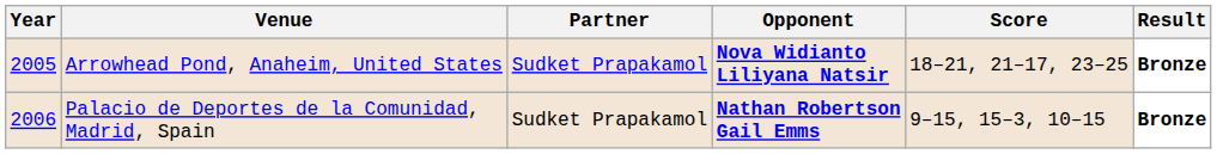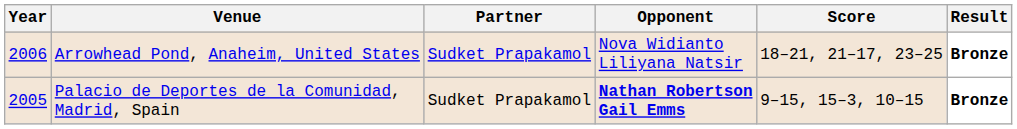 <table class="sortable wikitable" style="font-size: 90%;">
 <tr>
 <th>Year</th>
 <th>Venue</th>
 <th>Partner</th>
 <th>Opponent</th>
 <th>Score</th>
 <th>Result</th>
 </tr>
 <tr style="background:#F3E6D7">
-<td align="center"><a href='#'>2005</a></td>
+<td align="center"><a href='#'>2006</a></td>
 <td align="left"><a href='#'>Arrowhead Pond</a>, <a href='#'>Anaheim, United States</a></td>
 <td align="left"> <a href='#'>Sudket Prapakamol</a></td>
-<td align="left"><strong> <a href='#'>Nova Widianto</a> <br>  <a href='#'>Liliyana Natsir</a></strong></td>
+<td align="left"> <a href='#'>Nova Widianto</a> <br>  <a href='#'>Liliyana Natsir</a></td>
 <td align="left">18–21, 21–17, 23–25</td>
 <td style="text-align:left; background:white"> <strong>Bronze</strong></td>
 </tr>
 <tr style="background:#F3E6D7">
-<td align="center"><a href='#'>2006</a></td>
+<td align="center"><a href='#'>2005</a></td>
 <td align="left"><a href='#'>Palacio de Deportes de la Comunidad</a>,<br><a href='#'>Madrid</a>, Spain</td>
 <td align="left"> Sudket Prapakamol</td>
 <td align="left"><strong> <a href='#'>Nathan Robertson</a> <br>  <a href='#'>Gail Emms</a></strong></td>
 <td align="left">9–15, 15–3, 10–15</td>
 <td style="text-align:left; background:white"> <strong>Bronze</strong></td>
 </tr>
 </table>
